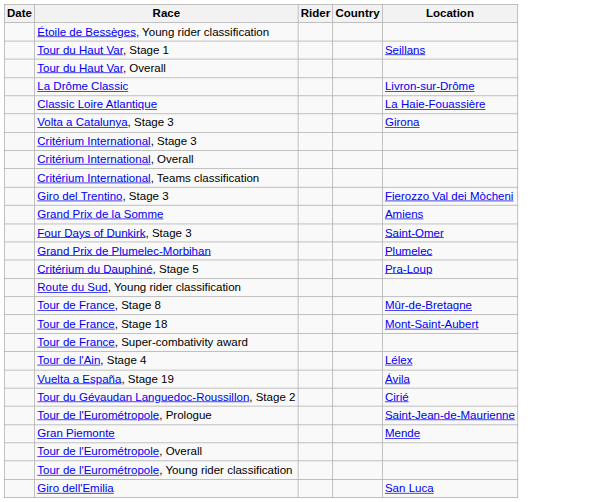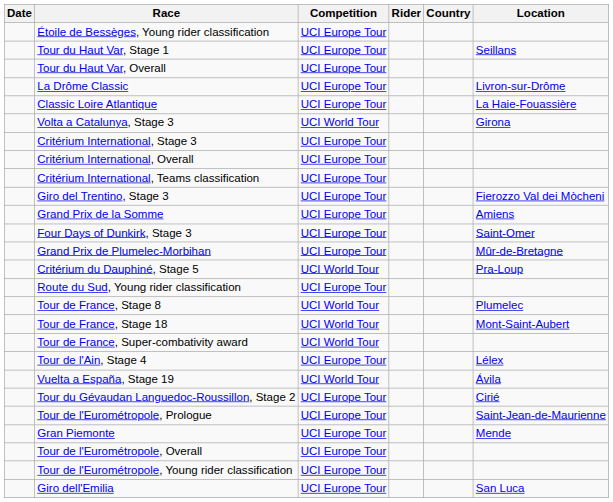 <table class="wikitable sortable">
 <tr>
 <th>Date</th>
 <th>Race</th>
+<th>Competition</th>
 <th>Rider</th>
 <th>Country</th>
 <th>Location</th>
 </tr>
 <tr>
 <td></td>
 <td><a href='#'>Étoile de Bessèges</a>, Young rider classification</td>
+<td><a href='#'>UCI Europe Tour</a></td>
 <td></td>
 <td></td>
 <td></td>
 </tr>
 <tr>
 <td></td>
 <td><a href='#'>Tour du Haut Var</a>, Stage 1</td>
+<td><a href='#'>UCI Europe Tour</a></td>
 <td></td>
 <td></td>
 <td><a href='#'>Seillans</a></td>
 </tr>
 <tr>
 <td></td>
 <td><a href='#'>Tour du Haut Var</a>, Overall</td>
+<td><a href='#'>UCI Europe Tour</a></td>
 <td></td>
 <td></td>
 <td></td>
 </tr>
 <tr>
 <td></td>
 <td><a href='#'>La Drôme Classic</a></td>
+<td><a href='#'>UCI Europe Tour</a></td>
 <td></td>
 <td></td>
 <td><a href='#'>Livron-sur-Drôme</a></td>
 </tr>
 <tr>
 <td></td>
 <td><a href='#'>Classic Loire Atlantique</a></td>
+<td><a href='#'>UCI Europe Tour</a></td>
 <td></td>
 <td></td>
 <td><a href='#'>La Haie-Fouassière</a></td>
 </tr>
 <tr>
 <td></td>
 <td><a href='#'>Volta a Catalunya</a>, Stage 3</td>
+<td><a href='#'>UCI World Tour</a></td>
 <td></td>
 <td></td>
 <td><a href='#'>Girona</a></td>
 </tr>
 <tr>
 <td></td>
 <td><a href='#'>Critérium International</a>, Stage 3</td>
+<td><a href='#'>UCI Europe Tour</a></td>
 <td></td>
 <td></td>
 <td></td>
 </tr>
 <tr>
 <td></td>
 <td><a href='#'>Critérium International</a>, Overall</td>
+<td><a href='#'>UCI Europe Tour</a></td>
 <td></td>
 <td></td>
 <td></td>
 </tr>
 <tr>
 <td></td>
 <td><a href='#'>Critérium International</a>, Teams classification</td>
+<td><a href='#'>UCI Europe Tour</a></td>
 <td align="center"></td>
 <td></td>
 <td></td>
 </tr>
 <tr>
 <td></td>
 <td><a href='#'>Giro del Trentino</a>, Stage 3</td>
+<td><a href='#'>UCI Europe Tour</a></td>
 <td></td>
 <td></td>
 <td><a href='#'>Fierozzo Val dei Mòcheni</a></td>
 </tr>
 <tr>
 <td></td>
 <td><a href='#'>Grand Prix de la Somme</a></td>
+<td><a href='#'>UCI Europe Tour</a></td>
 <td></td>
 <td></td>
 <td><a href='#'>Amiens</a></td>
 </tr>
 <tr>
 <td></td>
 <td><a href='#'>Four Days of Dunkirk</a>, Stage 3</td>
+<td><a href='#'>UCI Europe Tour</a></td>
 <td></td>
 <td></td>
 <td><a href='#'>Saint-Omer</a></td>
 </tr>
 <tr>
 <td></td>
 <td><a href='#'>Grand Prix de Plumelec-Morbihan</a></td>
+<td><a href='#'>UCI Europe Tour</a></td>
 <td></td>
 <td></td>
-<td><a href='#'>Plumelec</a></td>
+<td><a href='#'>Mûr-de-Bretagne</a></td>
 </tr>
 <tr>
 <td></td>
 <td><a href='#'>Critérium du Dauphiné</a>, Stage 5</td>
+<td><a href='#'>UCI World Tour</a></td>
 <td></td>
 <td></td>
 <td><a href='#'>Pra-Loup</a></td>
 </tr>
 <tr>
 <td></td>
 <td><a href='#'>Route du Sud</a>, Young rider classification</td>
+<td><a href='#'>UCI Europe Tour</a></td>
 <td></td>
 <td></td>
 <td></td>
 </tr>
 <tr>
 <td></td>
 <td><a href='#'>Tour de France</a>, Stage 8</td>
+<td><a href='#'>UCI World Tour</a></td>
 <td></td>
 <td></td>
-<td><a href='#'>Mûr-de-Bretagne</a></td>
+<td><a href='#'>Plumelec</a></td>
 </tr>
 <tr>
 <td></td>
 <td><a href='#'>Tour de France</a>, Stage 18</td>
+<td><a href='#'>UCI World Tour</a></td>
 <td></td>
 <td></td>
 <td><a href='#'>Mont-Saint-Aubert</a></td>
 </tr>
 <tr>
 <td></td>
 <td><a href='#'>Tour de France</a>, Super-combativity award</td>
+<td><a href='#'>UCI World Tour</a></td>
 <td></td>
 <td></td>
 <td></td>
 </tr>
 <tr>
 <td></td>
 <td><a href='#'>Tour de l'Ain</a>, Stage 4</td>
+<td><a href='#'>UCI Europe Tour</a></td>
 <td></td>
 <td></td>
 <td><a href='#'>Lélex</a></td>
 </tr>
 <tr>
 <td></td>
 <td><a href='#'>Vuelta a España</a>, Stage 19</td>
+<td><a href='#'>UCI World Tour</a></td>
 <td></td>
 <td></td>
 <td><a href='#'>Ávila</a></td>
 </tr>
 <tr>
 <td></td>
 <td><a href='#'>Tour du Gévaudan Languedoc-Roussillon</a>, Stage 2</td>
+<td><a href='#'>UCI Europe Tour</a></td>
 <td></td>
 <td></td>
 <td><a href='#'>Cirié</a></td>
 </tr>
 <tr>
 <td></td>
 <td><a href='#'>Tour de l'Eurométropole</a>, Prologue</td>
+<td><a href='#'>UCI Europe Tour</a></td>
 <td></td>
 <td></td>
 <td><a href='#'>Saint-Jean-de-Maurienne</a></td>
 </tr>
 <tr>
 <td></td>
 <td><a href='#'>Gran Piemonte</a></td>
+<td><a href='#'>UCI Europe Tour</a></td>
 <td></td>
 <td></td>
 <td><a href='#'>Mende</a></td>
 </tr>
 <tr>
 <td></td>
 <td><a href='#'>Tour de l'Eurométropole</a>, Overall</td>
+<td><a href='#'>UCI Europe Tour</a></td>
 <td></td>
 <td></td>
 <td></td>
 </tr>
 <tr>
 <td></td>
 <td><a href='#'>Tour de l'Eurométropole</a>, Young rider classification</td>
+<td><a href='#'>UCI Europe Tour</a></td>
 <td></td>
 <td></td>
 <td></td>
 </tr>
 <tr>
 <td></td>
 <td><a href='#'>Giro dell'Emilia</a></td>
+<td><a href='#'>UCI Europe Tour</a></td>
 <td></td>
 <td></td>
 <td><a href='#'>San Luca</a></td>
 </tr>
 </table>
